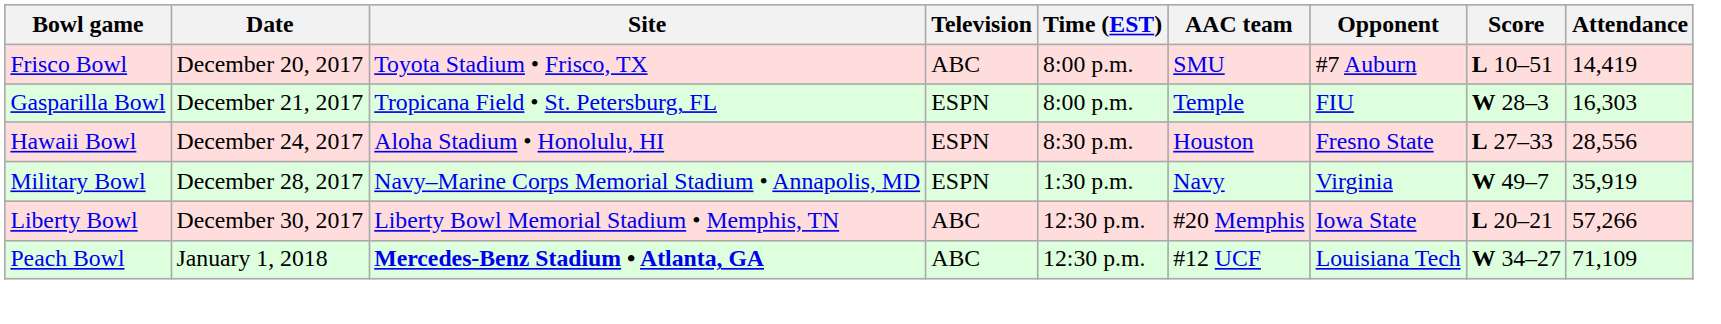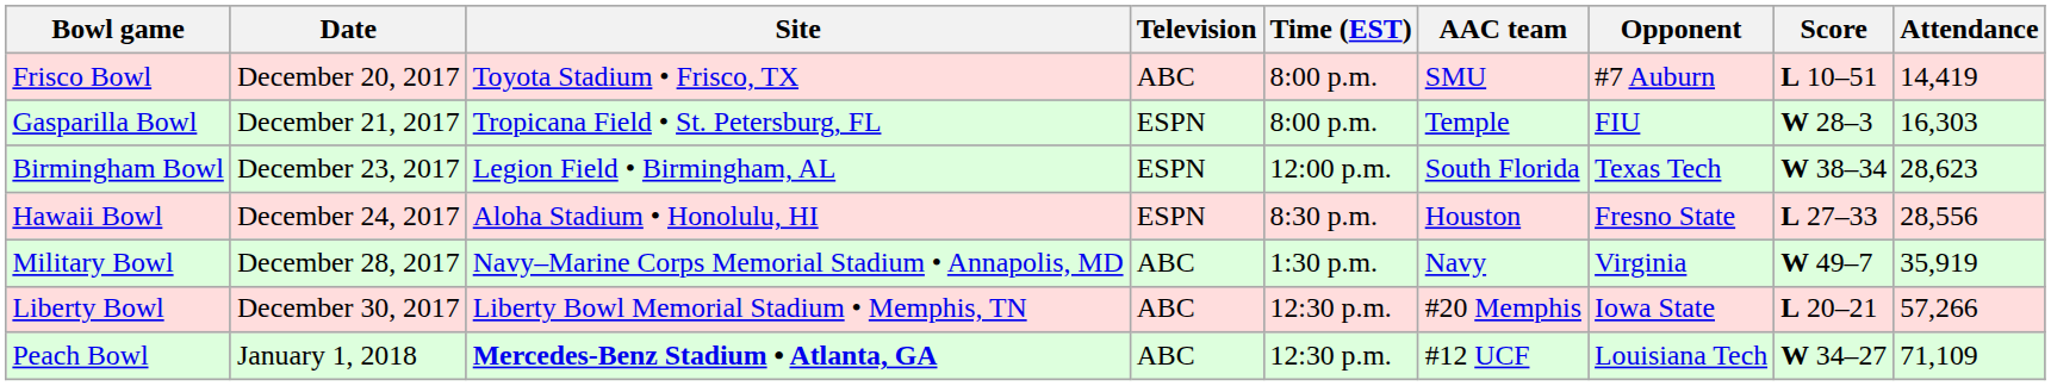 <table class="wikitable" style="font-size:90%;">
 <tr>
 <th>Bowl game</th>
 <th>Date</th>
 <th>Site</th>
 <th>Television</th>
 <th>Time (<a href='#'>EST</a>)</th>
 <th>AAC team</th>
 <th>Opponent</th>
 <th>Score</th>
 <th>Attendance</th>
 </tr>
 <tr bgcolor=#ffdddd>
 <td><a href='#'>Frisco Bowl</a></td>
 <td>December 20, 2017</td>
 <td><a href='#'>Toyota Stadium</a> • <a href='#'>Frisco, TX</a></td>
 <td>ABC</td>
 <td>8:00 p.m.</td>
 <td><a href='#'>SMU</a></td>
 <td>#7 <a href='#'>Auburn</a></td>
 <td><strong>L</strong> 10–51</td>
 <td>14,419</td>
 </tr>
 <tr bgcolor=#ddffdd>
 <td><a href='#'>Gasparilla Bowl</a></td>
 <td>December 21, 2017</td>
 <td><a href='#'>Tropicana Field</a> • <a href='#'>St. Petersburg, FL</a></td>
 <td>ESPN</td>
 <td>8:00 p.m.</td>
 <td><a href='#'>Temple</a></td>
 <td><a href='#'>FIU</a></td>
 <td><strong>W</strong> 28–3</td>
 <td>16,303</td>
 </tr>
+<tr bgcolor=#ddffdd>
+<td><a href='#'>Birmingham Bowl</a></td>
+<td>December 23, 2017</td>
+<td><a href='#'>Legion Field</a> • <a href='#'>Birmingham, AL</a></td>
+<td>ESPN</td>
+<td>12:00 p.m.</td>
+<td><a href='#'>South Florida</a></td>
+<td><a href='#'>Texas Tech</a></td>
+<td><strong>W</strong> 38–34</td>
+<td>28,623</td>
+</tr>
 <tr bgcolor=#ffdddd>
 <td><a href='#'>Hawaii Bowl</a></td>
 <td>December 24, 2017</td>
 <td><a href='#'>Aloha Stadium</a> • <a href='#'>Honolulu, HI</a></td>
 <td>ESPN</td>
 <td>8:30 p.m.</td>
 <td><a href='#'>Houston</a></td>
 <td><a href='#'>Fresno State</a></td>
 <td><strong>L</strong> 27–33</td>
 <td>28,556</td>
 </tr>
 <tr bgcolor=#ddffdd>
 <td><a href='#'>Military Bowl</a></td>
 <td>December 28, 2017</td>
 <td><a href='#'>Navy–Marine Corps Memorial Stadium</a> • <a href='#'>Annapolis, MD</a></td>
-<td>ESPN</td>
+<td>ABC</td>
 <td>1:30 p.m.</td>
 <td><a href='#'>Navy</a></td>
 <td><a href='#'>Virginia</a></td>
 <td><strong>W</strong> 49–7</td>
 <td>35,919</td>
 </tr>
 <tr bgcolor=#ffdddd>
 <td><a href='#'>Liberty Bowl</a></td>
 <td>December 30, 2017</td>
 <td><a href='#'>Liberty Bowl Memorial Stadium</a> • <a href='#'>Memphis, TN</a></td>
 <td>ABC</td>
 <td>12:30 p.m.</td>
 <td>#20 <a href='#'>Memphis</a></td>
 <td><a href='#'>Iowa State</a></td>
 <td><strong>L</strong> 20–21</td>
 <td>57,266</td>
 </tr>
 <tr bgcolor=#ddffdd>
 <td><a href='#'>Peach Bowl</a></td>
 <td>January 1, 2018</td>
 <td><strong><a href='#'>Mercedes-Benz Stadium</a> • <a href='#'>Atlanta, GA</a></strong></td>
 <td>ABC</td>
 <td>12:30 p.m.</td>
 <td>#12 <a href='#'>UCF</a></td>
 <td><a href='#'>Louisiana Tech</a></td>
 <td><strong>W</strong> 34–27</td>
 <td>71,109</td>
 </tr>
 </table>
